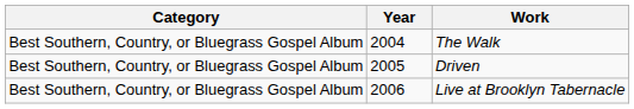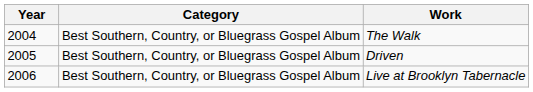 <table class="wikitable">
 <tr>
+<th style="width:60px;">Year</th>
 <th>Category</th>
-<th style="width:60px;">Year</th>
 <th>Work</th>
 </tr>
 <tr>
+<td>2004</td>
 <td>Best Southern, Country, or Bluegrass Gospel Album</td>
-<td>2004</td>
 <td><em>The Walk</em></td>
 </tr>
 <tr>
+<td>2005</td>
 <td>Best Southern, Country, or Bluegrass Gospel Album</td>
-<td>2005</td>
 <td><em>Driven</em></td>
 </tr>
 <tr>
+<td>2006</td>
 <td>Best Southern, Country, or Bluegrass Gospel Album</td>
-<td>2006</td>
 <td><em>Live at Brooklyn Tabernacle</em></td>
 </tr>
 </table>
